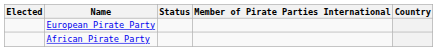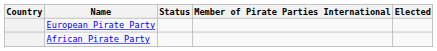 <table class="wikitable sortable">
 <tr>
-<th>Elected</th>
+<th>Country</th>
 <th>Name</th>
 <th>Status</th>
 <th>Member of Pirate Parties International</th>
-<th>Country</th>
+<th>Elected</th>
 </tr>
 <tr>
-<td></td>
+<th></th>
 <td><a href='#'>European Pirate Party</a></td>
 <td></td>
 <td></td>
-<th></th>
+<td></td>
 </tr>
 <tr>
-<td></td>
+<th></th>
 <td><a href='#'>African Pirate Party</a></td>
 <td></td>
 <td></td>
-<th></th>
+<td></td>
 </tr>
 </table>
